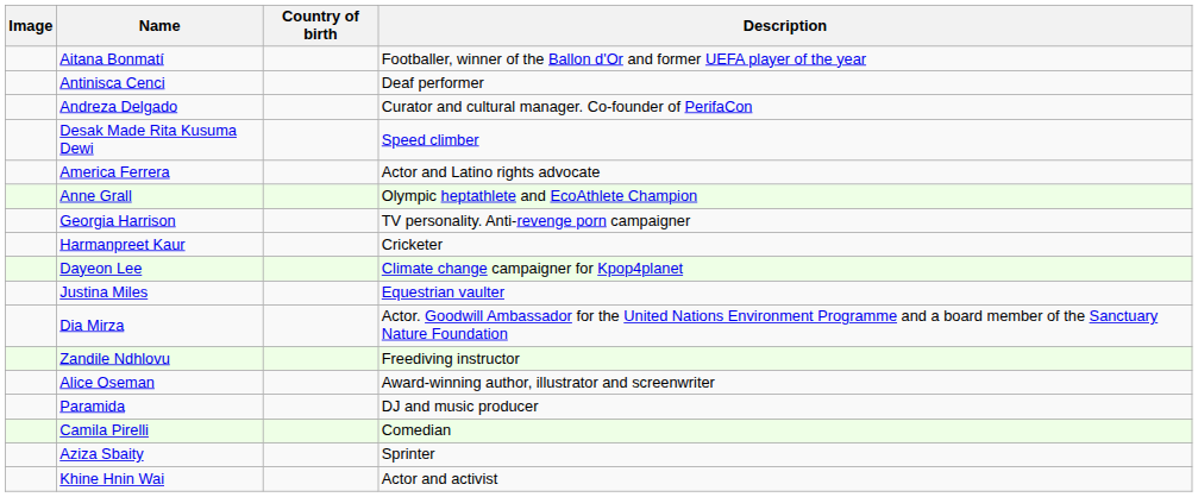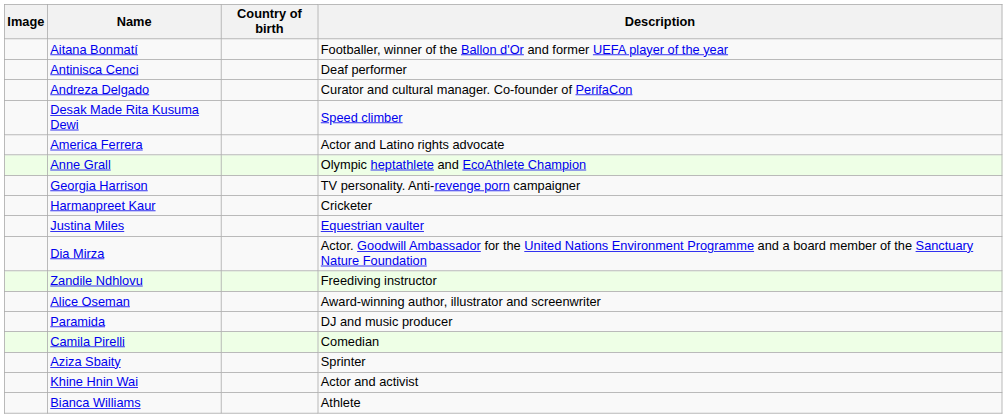 <table class="wikitable sortable">
 <tr>
 <th>Image</th>
 <th>Name</th>
 <th>Country of birth</th>
 <th>Description</th>
 </tr>
 <tr>
 <td></td>
 <td><a href='#'>Aitana Bonmatí</a></td>
 <td></td>
 <td>Footballer, winner of the <a href='#'>Ballon d'Or</a> and former <a href='#'>UEFA player of the year</a></td>
 </tr>
 <tr>
 <td></td>
 <td><a href='#'>Antinisca Cenci</a></td>
 <td></td>
 <td>Deaf performer</td>
 </tr>
 <tr>
 <td></td>
 <td><a href='#'>Andreza Delgado</a></td>
 <td></td>
 <td>Curator and cultural manager. Co-founder of <a href='#'>PerifaCon</a></td>
 </tr>
 <tr>
 <td></td>
 <td><a href='#'>Desak Made Rita Kusuma Dewi</a></td>
 <td></td>
 <td><a href='#'>Speed climber</a></td>
 </tr>
 <tr>
 <td></td>
 <td><a href='#'>America Ferrera</a></td>
 <td></td>
 <td>Actor and Latino rights advocate</td>
 </tr>
 <tr>
 <td style="background:#EEFFE6;"></td>
 <td style="background:#EEFFE6;"><a href='#'>Anne Grall</a></td>
 <td style="background:#EEFFE6;"></td>
 <td style="background:#EEFFE6;">Olympic <a href='#'>heptathlete</a> and <a href='#'>EcoAthlete Champion</a></td>
 </tr>
 <tr>
 <td></td>
 <td><a href='#'>Georgia Harrison</a></td>
 <td></td>
 <td>TV personality. Anti-<a href='#'>revenge porn</a> campaigner</td>
 </tr>
 <tr>
 <td></td>
 <td><a href='#'>Harmanpreet Kaur</a></td>
 <td></td>
 <td>Cricketer</td>
 </tr>
 <tr>
-<td style="background:#EEFFE6;"></td>
-<td style="background:#EEFFE6;"><a href='#'>Dayeon Lee</a></td>
-<td style="background:#EEFFE6;"></td>
-<td style="background:#EEFFE6;"><a href='#'>Climate change</a> campaigner for <a href='#'>Kpop4planet</a></td>
-</tr>
-<tr>
 <td></td>
 <td><a href='#'>Justina Miles</a></td>
 <td></td>
 <td><a href='#'>Equestrian vaulter</a></td>
 </tr>
 <tr>
 <td></td>
 <td><a href='#'>Dia Mirza</a></td>
 <td></td>
 <td>Actor. <a href='#'>Goodwill Ambassador</a> for the <a href='#'>United Nations Environment Programme</a> and a board member of the <a href='#'>Sanctuary Nature Foundation</a></td>
 </tr>
 <tr>
 <td style="background:#EEFFE6;"></td>
 <td style="background:#EEFFE6;"><a href='#'>Zandile Ndhlovu</a></td>
 <td style="background:#EEFFE6;"></td>
 <td style="background:#EEFFE6;">Freediving instructor</td>
 </tr>
 <tr>
 <td></td>
 <td><a href='#'>Alice Oseman</a></td>
 <td></td>
 <td>Award-winning author, illustrator and screenwriter</td>
 </tr>
 <tr>
 <td></td>
 <td><a href='#'>Paramida</a></td>
 <td></td>
 <td>DJ and music producer</td>
 </tr>
 <tr>
 <td style="background:#EEFFE6;"></td>
 <td style="background:#EEFFE6;"><a href='#'>Camila Pirelli</a></td>
 <td style="background:#EEFFE6;"></td>
 <td style="background:#EEFFE6;">Comedian</td>
 </tr>
 <tr>
 <td></td>
 <td><a href='#'>Aziza Sbaity</a></td>
 <td></td>
 <td>Sprinter</td>
 </tr>
 <tr>
 <td></td>
 <td><a href='#'>Khine Hnin Wai</a></td>
 <td></td>
 <td>Actor and activist</td>
 </tr>
+<tr>
+<td></td>
+<td><a href='#'>Bianca Williams</a></td>
+<td></td>
+<td>Athlete</td>
+</tr>
 </table>
